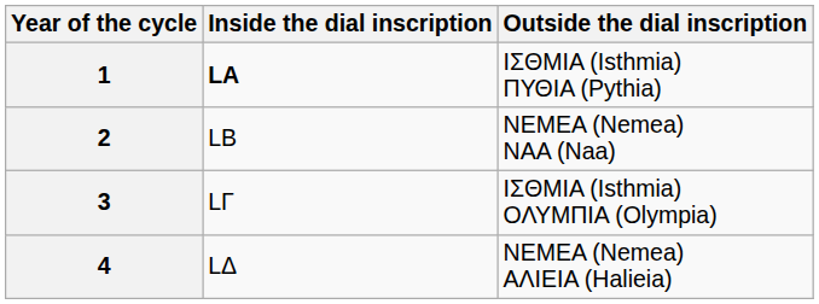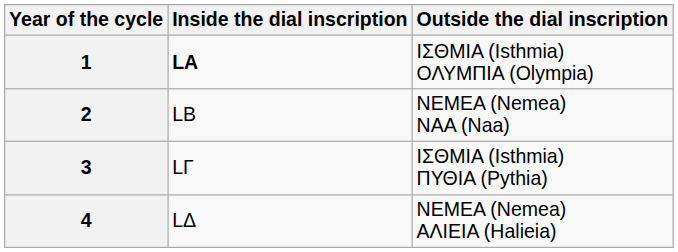 <table class="wikitable">
 <tr>
 <th>Year of the cycle</th>
 <th>Inside the dial inscription</th>
 <th>Outside the dial inscription</th>
 </tr>
 <tr>
 <th>1</th>
 <td><strong>LΑ</strong></td>
-<td>ΙΣΘΜΙΑ (Isthmia) <br>ΠΥΘΙΑ (Pythia)</td>
+<td>ΙΣΘΜΙΑ (Isthmia)<br>ΟΛΥΜΠΙΑ (Olympia)</td>
 </tr>
 <tr>
 <th>2</th>
 <td>LΒ</td>
 <td>ΝΕΜΕΑ (Nemea)<br>NAA (Naa)</td>
 </tr>
 <tr>
 <th>3</th>
 <td>LΓ</td>
-<td>ΙΣΘΜΙΑ (Isthmia)<br>ΟΛΥΜΠΙΑ (Olympia)</td>
+<td>ΙΣΘΜΙΑ (Isthmia) <br>ΠΥΘΙΑ (Pythia)</td>
 </tr>
 <tr>
 <th>4</th>
 <td>LΔ</td>
 <td>ΝΕΜΕΑ (Nemea)<br>ΑΛΙΕΙΑ (Halieia)</td>
 </tr>
 </table>
